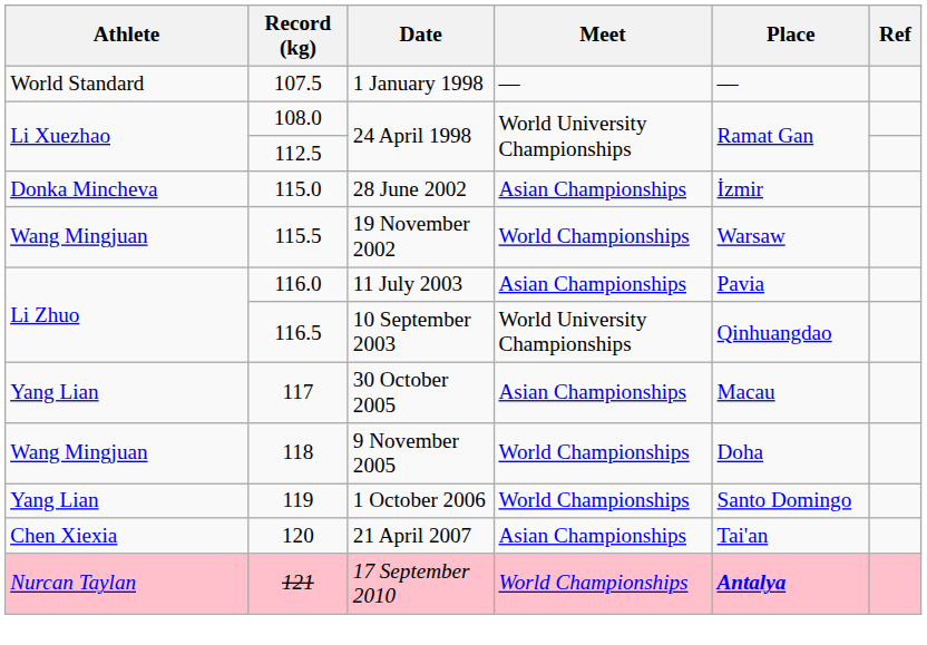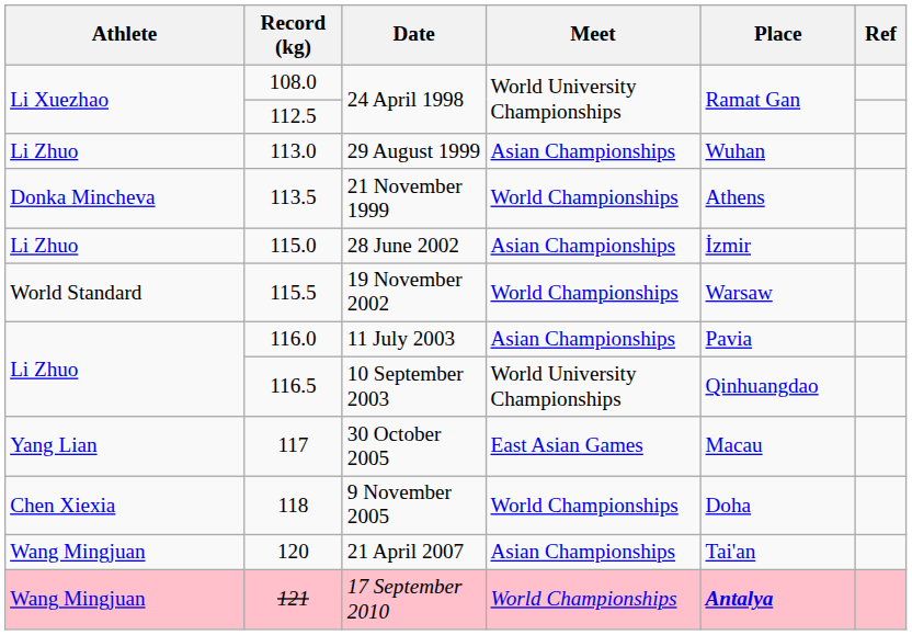 <table class="wikitable" style="font-size:90%; width: 70%;">
 <tr>
 <th width=20%>Athlete</th>
 <th width=8%>Record (kg)</th>
 <th width=12%>Date</th>
 <th width=18%>Meet</th>
 <th width=11%>Place</th>
 <th width=3%>Ref</th>
-</tr>
-<tr>
-<td>World Standard</td>
-<td align="center">107.5</td>
-<td>1 January 1998</td>
-<td>—</td>
-<td>—</td>
-<td></td>
 </tr>
 <tr>
 <td rowspan=2> <a href='#'>Li Xuezhao</a></td>
 <td align="center">108.0</td>
 <td rowspan=2>24 April 1998</td>
 <td rowspan=2>World University Championships</td>
 <td rowspan=2><a href='#'>Ramat Gan</a></td>
 <td></td>
 </tr>
 <tr>
 <td align="center">112.5</td>
 <td></td>
 </tr>
 <tr>
+<td> <a href='#'>Li Zhuo</a></td>
+<td align="center">113.0</td>
+<td>29 August 1999</td>
+<td><a href='#'>Asian Championships</a></td>
+<td><a href='#'>Wuhan</a></td>
+<td></td>
+</tr>
+<tr>
 <td> <a href='#'>Donka Mincheva</a></td>
+<td align="center">113.5</td>
+<td>21 November 1999</td>
+<td><a href='#'>World Championships</a></td>
+<td><a href='#'>Athens</a></td>
+<td></td>
+</tr>
+<tr>
+<td> <a href='#'>Li Zhuo</a></td>
 <td align="center">115.0</td>
 <td>28 June 2002</td>
 <td><a href='#'>Asian Championships</a></td>
 <td><a href='#'>İzmir</a></td>
 <td></td>
 </tr>
 <tr>
-<td> <a href='#'>Wang Mingjuan</a></td>
+<td>World Standard</td>
 <td align="center">115.5</td>
 <td>19 November 2002</td>
 <td><a href='#'>World Championships</a></td>
 <td><a href='#'>Warsaw</a></td>
 <td></td>
 </tr>
 <tr>
 <td rowspan=2> <a href='#'>Li Zhuo</a></td>
 <td align="center">116.0</td>
 <td>11 July 2003</td>
 <td><a href='#'>Asian Championships</a></td>
 <td><a href='#'>Pavia</a></td>
 <td></td>
 </tr>
 <tr>
 <td align="center">116.5</td>
 <td>10 September 2003</td>
 <td>World University Championships</td>
 <td><a href='#'>Qinhuangdao</a></td>
 <td></td>
 </tr>
 <tr>
 <td> <a href='#'>Yang Lian</a></td>
 <td align="center">117</td>
 <td>30 October 2005</td>
-<td><a href='#'>Asian Championships</a></td>
+<td><a href='#'>East Asian Games</a></td>
 <td><a href='#'>Macau</a></td>
 <td></td>
 </tr>
 <tr>
-<td> <a href='#'>Wang Mingjuan</a></td>
+<td> <a href='#'>Chen Xiexia</a></td>
 <td align="center">118</td>
 <td>9 November 2005</td>
 <td><a href='#'>World Championships</a></td>
 <td><a href='#'>Doha</a></td>
 <td></td>
 </tr>
 <tr>
-<td> <a href='#'>Yang Lian</a></td>
-<td align="center">119</td>
-<td>1 October 2006</td>
-<td><a href='#'>World Championships</a></td>
-<td><a href='#'>Santo Domingo</a></td>
-<td></td>
-</tr>
-<tr>
-<td> <a href='#'>Chen Xiexia</a></td>
+<td> <a href='#'>Wang Mingjuan</a></td>
 <td align="center">120</td>
 <td>21 April 2007</td>
 <td><a href='#'>Asian Championships</a></td>
 <td><a href='#'>Tai'an</a></td>
 <td></td>
 </tr>
 <tr bgcolor=pink>
-<td><em> <a href='#'>Nurcan Taylan</a></em></td>
+<td> <a href='#'>Wang Mingjuan</a></td>
 <td align="center"><em><s>121</s></em></td>
 <td><em>17 September 2010</em></td>
 <td><em><a href='#'>World Championships</a></em></td>
 <td><strong><em><a href='#'>Antalya</a></em></strong></td>
 <td></td>
 </tr>
 </table>
